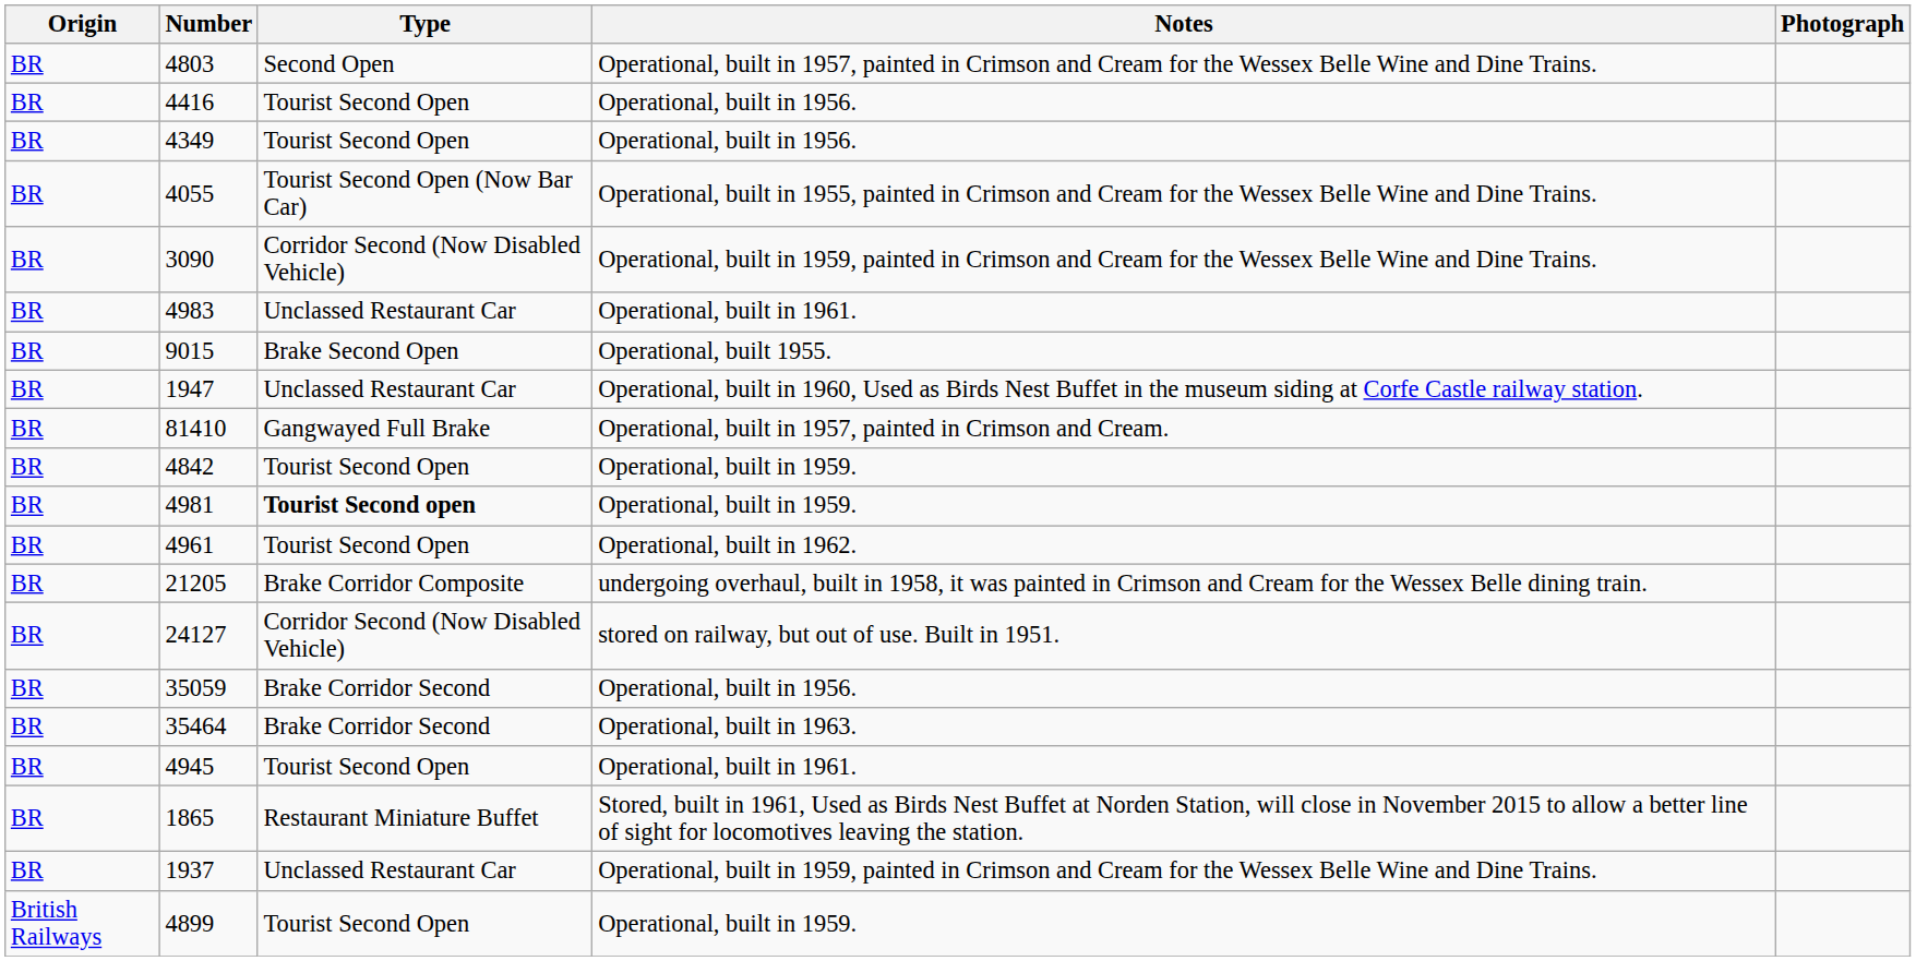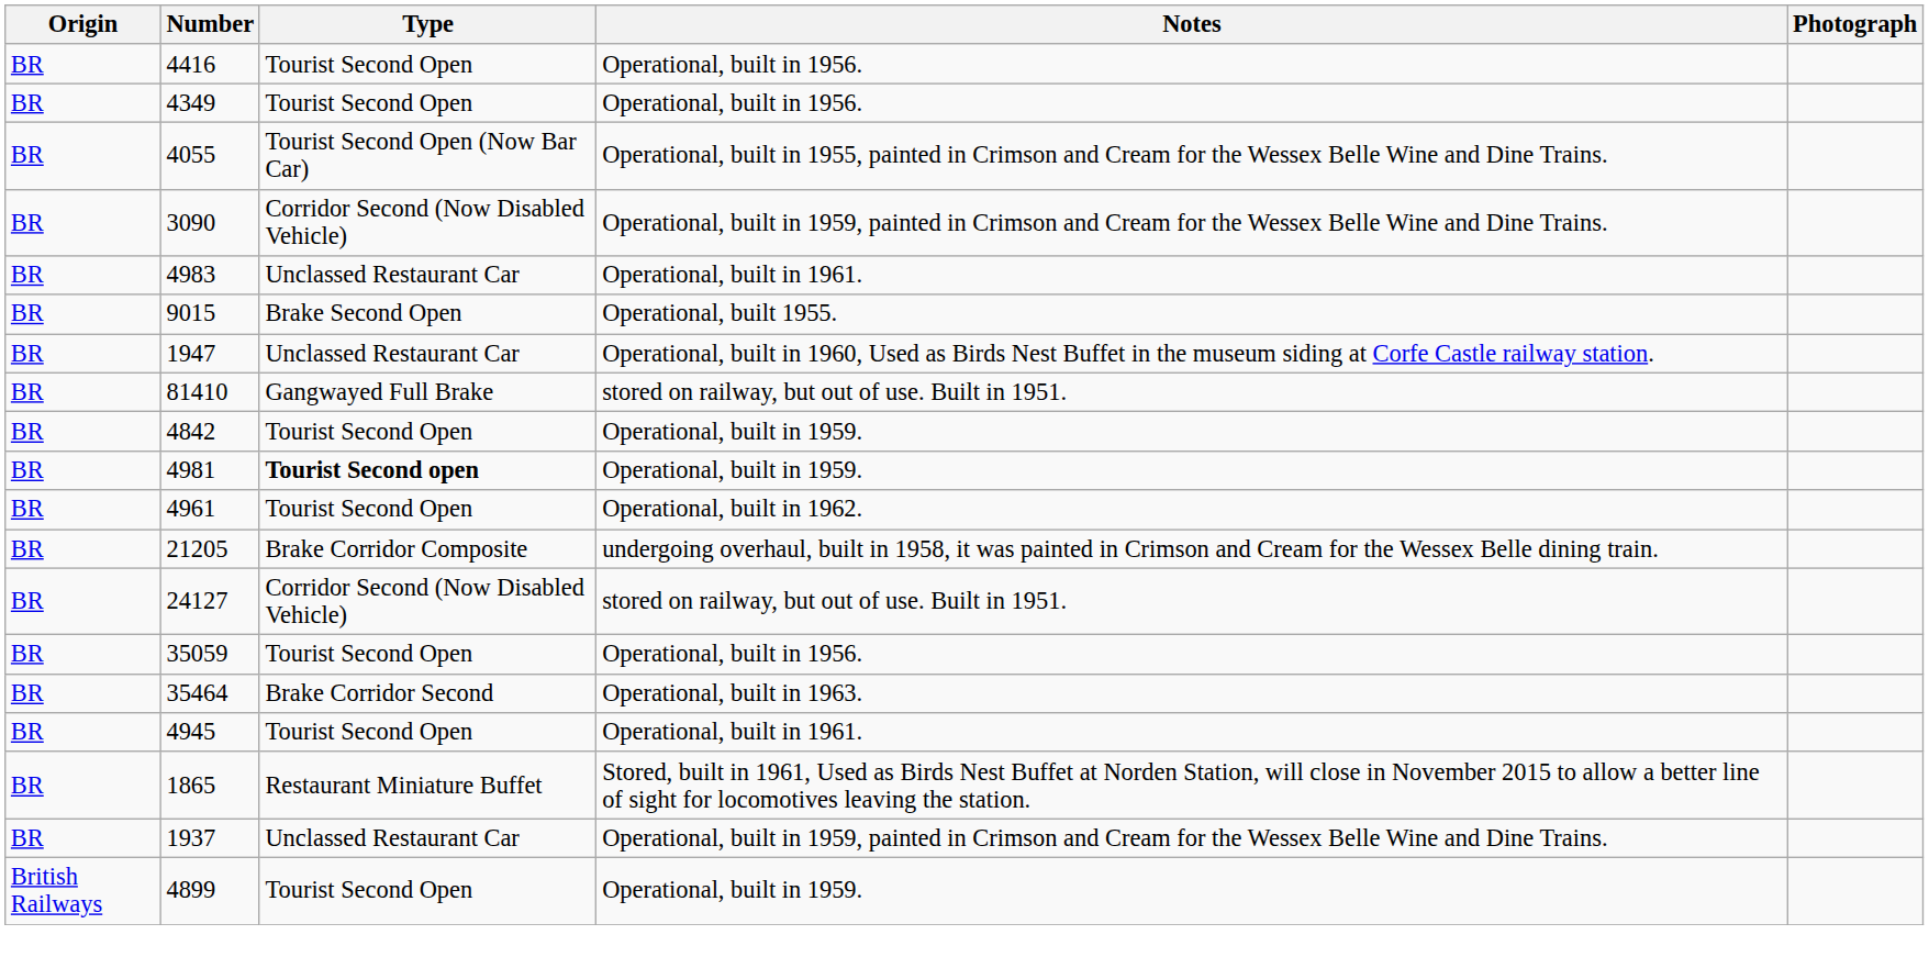 <table class="wikitable">
 <tr>
 <th>Origin</th>
 <th>Number</th>
 <th>Type</th>
 <th>Notes</th>
 <th>Photograph</th>
-</tr>
-<tr>
-<td><a href='#'>BR</a></td>
-<td>4803</td>
-<td>Second Open</td>
-<td>Operational, built in 1957, painted in Crimson and Cream for the Wessex Belle Wine and Dine Trains.</td>
-<td></td>
 </tr>
 <tr>
 <td><a href='#'>BR</a></td>
 <td>4416</td>
 <td>Tourist Second Open</td>
 <td>Operational, built in 1956.</td>
 <td></td>
 </tr>
 <tr>
 <td><a href='#'>BR</a></td>
 <td>4349</td>
 <td>Tourist Second Open</td>
 <td>Operational, built in 1956.</td>
 <td></td>
 </tr>
 <tr>
 <td><a href='#'>BR</a></td>
 <td>4055</td>
 <td>Tourist Second Open (Now Bar Car)</td>
 <td>Operational, built in 1955, painted in Crimson and Cream for the Wessex Belle Wine and Dine Trains.</td>
 <td></td>
 </tr>
 <tr>
 <td><a href='#'>BR</a></td>
 <td>3090</td>
 <td>Corridor Second (Now Disabled Vehicle)</td>
 <td>Operational, built in 1959, painted in Crimson and Cream for the Wessex Belle Wine and Dine Trains.</td>
 <td></td>
 </tr>
 <tr>
 <td><a href='#'>BR</a></td>
 <td>4983</td>
 <td>Unclassed Restaurant Car</td>
 <td>Operational, built in 1961.</td>
 <td></td>
 </tr>
 <tr>
 <td><a href='#'>BR</a></td>
 <td>9015</td>
 <td>Brake Second Open</td>
 <td>Operational, built 1955.</td>
 <td></td>
 </tr>
 <tr>
 <td><a href='#'>BR</a></td>
 <td>1947</td>
 <td>Unclassed Restaurant Car</td>
 <td>Operational, built in 1960, Used as Birds Nest Buffet in the museum siding at <a href='#'>Corfe Castle railway station</a>.</td>
 <td></td>
 </tr>
 <tr>
 <td><a href='#'>BR</a></td>
 <td>81410</td>
 <td>Gangwayed Full Brake</td>
-<td>Operational, built in 1957, painted in Crimson and Cream.</td>
+<td>stored on railway, but out of use. Built in 1951.</td>
 <td></td>
 </tr>
 <tr>
 <td><a href='#'>BR</a></td>
 <td>4842</td>
 <td>Tourist Second Open</td>
 <td>Operational, built in 1959.</td>
 <td></td>
 </tr>
 <tr>
 <td><a href='#'>BR</a></td>
 <td>4981</td>
 <td><strong>Tourist Second open</strong></td>
 <td>Operational, built in 1959.</td>
 <td></td>
 </tr>
 <tr>
 <td><a href='#'>BR</a></td>
 <td>4961</td>
 <td>Tourist Second Open</td>
 <td>Operational, built in 1962.</td>
 <td></td>
 </tr>
 <tr>
 <td><a href='#'>BR</a></td>
 <td>21205</td>
 <td>Brake Corridor Composite</td>
 <td>undergoing overhaul, built in 1958, it was painted in Crimson and Cream for the Wessex Belle dining train.</td>
 <td></td>
 </tr>
 <tr>
 <td><a href='#'>BR</a></td>
 <td>24127</td>
 <td>Corridor Second (Now Disabled Vehicle)</td>
 <td>stored on railway, but out of use. Built in 1951.</td>
 <td></td>
 </tr>
 <tr>
 <td><a href='#'>BR</a></td>
 <td>35059</td>
-<td>Brake Corridor Second</td>
+<td>Tourist Second Open</td>
 <td>Operational, built in 1956.</td>
 <td></td>
 </tr>
 <tr>
 <td><a href='#'>BR</a></td>
 <td>35464</td>
 <td>Brake Corridor Second</td>
 <td>Operational, built in 1963.</td>
 <td></td>
 </tr>
 <tr>
 <td><a href='#'>BR</a></td>
 <td>4945</td>
 <td>Tourist Second Open</td>
 <td>Operational, built in 1961.</td>
 <td></td>
 </tr>
 <tr>
 <td><a href='#'>BR</a></td>
 <td>1865</td>
 <td>Restaurant Miniature Buffet</td>
 <td>Stored, built in 1961, Used as Birds Nest Buffet at Norden Station, will close in November 2015 to allow a better line of sight for locomotives leaving the station.</td>
 <td></td>
 </tr>
 <tr>
 <td><a href='#'>BR</a></td>
 <td>1937</td>
 <td>Unclassed Restaurant Car</td>
 <td>Operational, built in 1959, painted in Crimson and Cream for the Wessex Belle Wine and Dine Trains.</td>
 <td></td>
 </tr>
 <tr>
 <td><a href='#'>British Railways</a></td>
 <td>4899</td>
 <td>Tourist Second Open</td>
 <td>Operational, built in 1959.</td>
 <td></td>
 </tr>
 </table>
